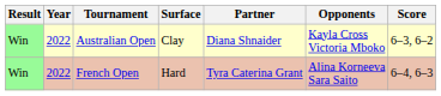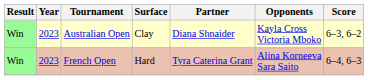 <table class="sortable wikitable">
 <tr>
 <th>Result</th>
 <th>Year</th>
 <th>Tournament</th>
 <th>Surface</th>
 <th>Partner</th>
 <th>Opponents</th>
 <th>Score</th>
 </tr>
 <tr style="background:#ffc;">
 <td bgcolor=98fb98>Win</td>
-<td><a href='#'>2022</a></td>
+<td><a href='#'>2023</a></td>
 <td><a href='#'>Australian Open</a></td>
 <td>Clay</td>
 <td> <a href='#'>Diana Shnaider</a></td>
 <td> <a href='#'>Kayla Cross</a> <br>  <a href='#'>Victoria Mboko</a></td>
 <td>6–3, 6–2</td>
 </tr>
 <tr style="background:#EBC2AF;">
 <td bgcolor=98fb98>Win</td>
-<td><a href='#'>2022</a></td>
+<td><a href='#'>2023</a></td>
 <td><a href='#'>French Open</a></td>
 <td>Hard</td>
 <td> <a href='#'>Tyra Caterina Grant</a></td>
 <td> <a href='#'>Alina Korneeva</a> <br>  <a href='#'>Sara Saito</a></td>
 <td>6–4, 6–3</td>
 </tr>
 </table>
